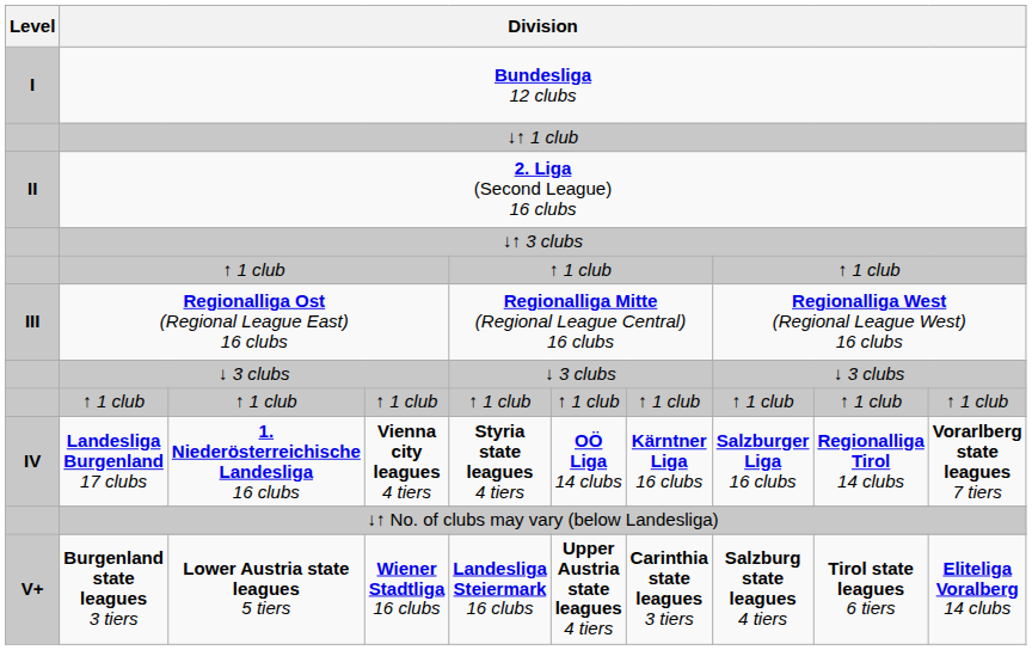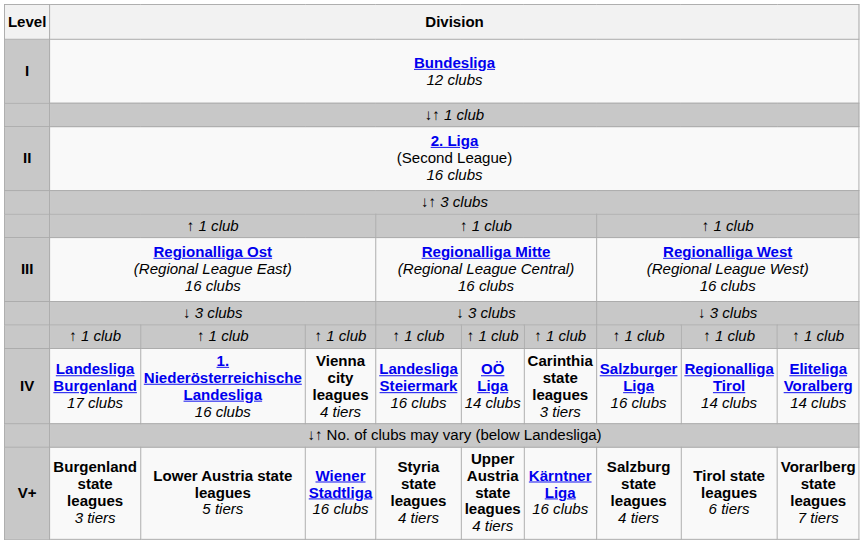 <table class="wikitable" style="text-align:center; width:100%;">
 <tr style="background:#c8c8c8">
 <th style="height:30px; width:4%;">Level</th>
 <th colspan="9" style="width:96%;">Division</th>
 </tr>
 <tr>
 <td style="background:#c8c8c8; width:4%; height:60px;"><strong>I</strong></td>
 <td colspan="9" style="width:96%;"><strong><a href='#'>Bundesliga</a></strong><br><em>12 clubs</em></td>
 </tr>
 <tr style="background:#c8c8c8">
 <td style="width:4%;"></td>
 <td colspan="9" style="width:96%;">↓↑ <em>1 club</em></td>
 </tr>
 <tr>
 <td style="background:#c8c8c8; width:4%; height:60px;"><strong>II</strong></td>
 <td colspan="9" style="width:96%;"><strong><a href='#'>2. Liga</a></strong><br>(Second League)<br><em>16 clubs</em></td>
 </tr>
 <tr style="background:#c8c8c8">
 <td style="width:4%;"></td>
 <td colspan="9" style="width:96%;">↓↑ <em>3 clubs</em></td>
 </tr>
 <tr style="background:#c8c8c8">
 <td style="width:4%;"></td>
 <td colspan="3" style="width:32%;">↑ <em>1 club</em></td>
 <td colspan="3" style="width:32%;">↑ <em>1 club</em></td>
 <td colspan="3" style="width:32%;">↑ <em>1 club</em></td>
 </tr>
 <tr>
 <td style="background:#c8c8c8; width:4%; height:60px;"><strong>III</strong></td>
 <td colspan="3" style="width:32%;"><strong><a href='#'>Regionalliga Ost</a></strong><br><em>(Regional League East)</em><br><em>16 clubs</em></td>
 <td colspan="3" style="width:32%;"><strong><a href='#'>Regionalliga Mitte</a></strong><br><em>(Regional League Central)</em><br><em>16 clubs</em></td>
 <td colspan="3" style="width:32%;"><strong><a href='#'>Regionalliga West</a></strong><br><em>(Regional League West)</em><br><em>16 clubs</em></td>
 </tr>
 <tr style="background:#c8c8c8">
 <td style="width:4%;"></td>
 <td colspan="3" style="width:32%;">↓ <em>3 clubs</em></td>
 <td colspan="3" style="width:32%;">↓ <em>3 clubs</em></td>
 <td colspan="3" style="width:32%;">↓ <em>3 clubs</em></td>
 </tr>
 <tr style="background:#c8c8c8">
 <td style="width:4%;"></td>
 <td style="width:10%;">↑ <em>1 club</em></td>
 <td style="width:10%;">↑ <em>1 club</em></td>
 <td style="width:10%;">↑ <em>1 club</em></td>
 <td style="width:10%;">↑ <em>1 club</em></td>
 <td style="width:10%;">↑ <em>1 club</em></td>
 <td style="width:10%;">↑ <em>1 club</em></td>
 <td style="width:10%;">↑ <em>1 club</em></td>
 <td style="width:10%;">↑ <em>1 club</em></td>
 <td style="width:10%;">↑ <em>1 club</em></td>
 </tr>
 <tr>
 <td style="background:#c8c8c8; width:4%; height:60px;"><strong>IV</strong></td>
 <td><strong><a href='#'>Landesliga Burgenland</a></strong><br><em>17 clubs</em></td>
 <td><strong><a href='#'>1. Niederösterreichische Landesliga</a></strong><br><em>16 clubs</em></td>
 <td><strong>Vienna city leagues</strong><br><em>4 tiers</em></td>
-<td><strong>Styria state leagues</strong><br><em>4 tiers</em></td>
+<td><strong><a href='#'>Landesliga Steiermark</a></strong><br><em>16 clubs</em></td>
 <td><strong><a href='#'>OÖ Liga</a></strong><br><em>14 clubs</em></td>
-<td><strong><a href='#'>Kärntner Liga</a></strong><br><em>16 clubs</em></td>
+<td><strong>Carinthia state leagues</strong><br><em>3 tiers</em></td>
 <td><strong><a href='#'>Salzburger Liga</a></strong><br><em>16 clubs</em></td>
 <td><strong><a href='#'>Regionalliga Tirol</a></strong><br><em>14 clubs</em></td>
-<td><strong>Vorarlberg state leagues</strong><br><em>7 tiers</em></td>
+<td><strong><a href='#'>Eliteliga Voralberg</a></strong><br><em>14 clubs</em></td>
 </tr>
 <tr style="background:#c8c8c8">
 <td style="width:4%;"></td>
 <td style="width:10%;" colspan=9>↓↑ No. of clubs may vary (below Landesliga)</td>
 </tr>
 <tr>
 <td style="background:#c8c8c8; width:4%; height:60px;"><strong>V+</strong></td>
 <td><strong>Burgenland state leagues</strong><br><em>3 tiers</em></td>
 <td><strong>Lower Austria state leagues</strong><br><em>5 tiers</em></td>
 <td><strong><a href='#'>Wiener Stadtliga</a></strong><br><em>16 clubs</em></td>
-<td><strong><a href='#'>Landesliga Steiermark</a></strong><br><em>16 clubs</em></td>
+<td><strong>Styria state leagues</strong><br><em>4 tiers</em></td>
 <td><strong>Upper Austria state leagues</strong><br><em>4 tiers</em></td>
-<td><strong>Carinthia state leagues</strong><br><em>3 tiers</em></td>
+<td><strong><a href='#'>Kärntner Liga</a></strong><br><em>16 clubs</em></td>
 <td><strong>Salzburg state leagues</strong><br><em>4 tiers</em></td>
 <td><strong>Tirol state leagues</strong><br><em>6 tiers</em></td>
-<td><strong><a href='#'>Eliteliga Voralberg</a></strong><br><em>14 clubs</em></td>
+<td><strong>Vorarlberg state leagues</strong><br><em>7 tiers</em></td>
 </tr>
 </table>
